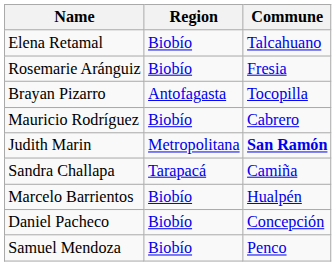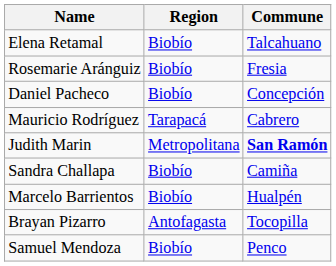 <table class="wikitable">
 <tr>
 <th>Name</th>
 <th>Region</th>
 <th>Commune</th>
 </tr>
 <tr>
 <td>Elena Retamal</td>
 <td><a href='#'>Biobío</a></td>
 <td><a href='#'>Talcahuano</a></td>
 </tr>
 <tr>
 <td>Rosemarie Aránguiz</td>
 <td><a href='#'>Biobío</a></td>
 <td><a href='#'>Fresia</a></td>
 </tr>
 <tr>
-<td>Brayan Pizarro</td>
-<td><a href='#'>Antofagasta</a></td>
-<td><a href='#'>Tocopilla</a></td>
+<td>Daniel Pacheco</td>
+<td><a href='#'>Biobío</a></td>
+<td><a href='#'>Concepción</a></td>
 </tr>
 <tr>
 <td>Mauricio Rodríguez</td>
-<td><a href='#'>Biobío</a></td>
+<td><a href='#'>Tarapacá</a></td>
 <td><a href='#'>Cabrero</a></td>
 </tr>
 <tr>
 <td>Judith Marin</td>
 <td><a href='#'>Metropolitana</a></td>
 <td><strong><a href='#'>San Ramón</a></strong></td>
 </tr>
 <tr>
 <td>Sandra Challapa</td>
-<td><a href='#'>Tarapacá</a></td>
+<td><a href='#'>Biobío</a></td>
 <td><a href='#'>Camiña</a></td>
 </tr>
 <tr>
 <td>Marcelo Barrientos</td>
 <td><a href='#'>Biobío</a></td>
 <td><a href='#'>Hualpén</a></td>
 </tr>
 <tr>
-<td>Daniel Pacheco</td>
-<td><a href='#'>Biobío</a></td>
-<td><a href='#'>Concepción</a></td>
+<td>Brayan Pizarro</td>
+<td><a href='#'>Antofagasta</a></td>
+<td><a href='#'>Tocopilla</a></td>
 </tr>
 <tr>
 <td>Samuel Mendoza</td>
 <td><a href='#'>Biobío</a></td>
 <td><a href='#'>Penco</a></td>
 </tr>
 </table>
